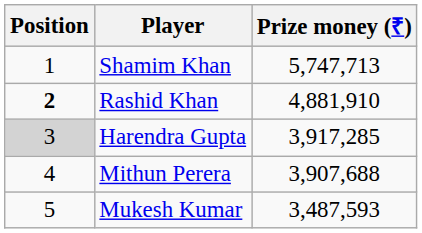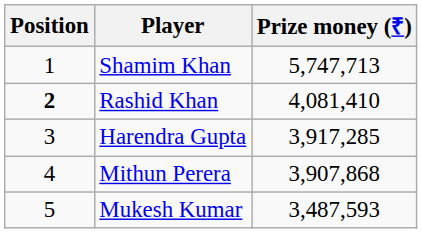 <table class=wikitable>
 <tr>
 <th>Position</th>
 <th>Player</th>
 <th>Prize money (<a href='#'>₹</a>)</th>
 </tr>
 <tr>
 <td align=center>1</td>
 <td> <a href='#'>Shamim Khan</a></td>
 <td align=center>5,747,713</td>
 </tr>
 <tr>
 <td align=center><strong>2</strong></td>
 <td> <a href='#'>Rashid Khan</a></td>
-<td align=center>4,881,910</td>
+<td align=center>4,081,410</td>
 </tr>
 <tr>
-<td align=center style="background: lightgrey;">3</td>
+<td align=center>3</td>
 <td> <a href='#'>Harendra Gupta</a></td>
 <td align=center>3,917,285</td>
 </tr>
 <tr>
 <td align=center>4</td>
 <td> <a href='#'>Mithun Perera</a></td>
-<td align=center>3,907,688</td>
+<td align=center>3,907,868</td>
 </tr>
 <tr>
 <td align=center>5</td>
 <td> <a href='#'>Mukesh Kumar</a></td>
 <td align=center>3,487,593</td>
 </tr>
 </table>
